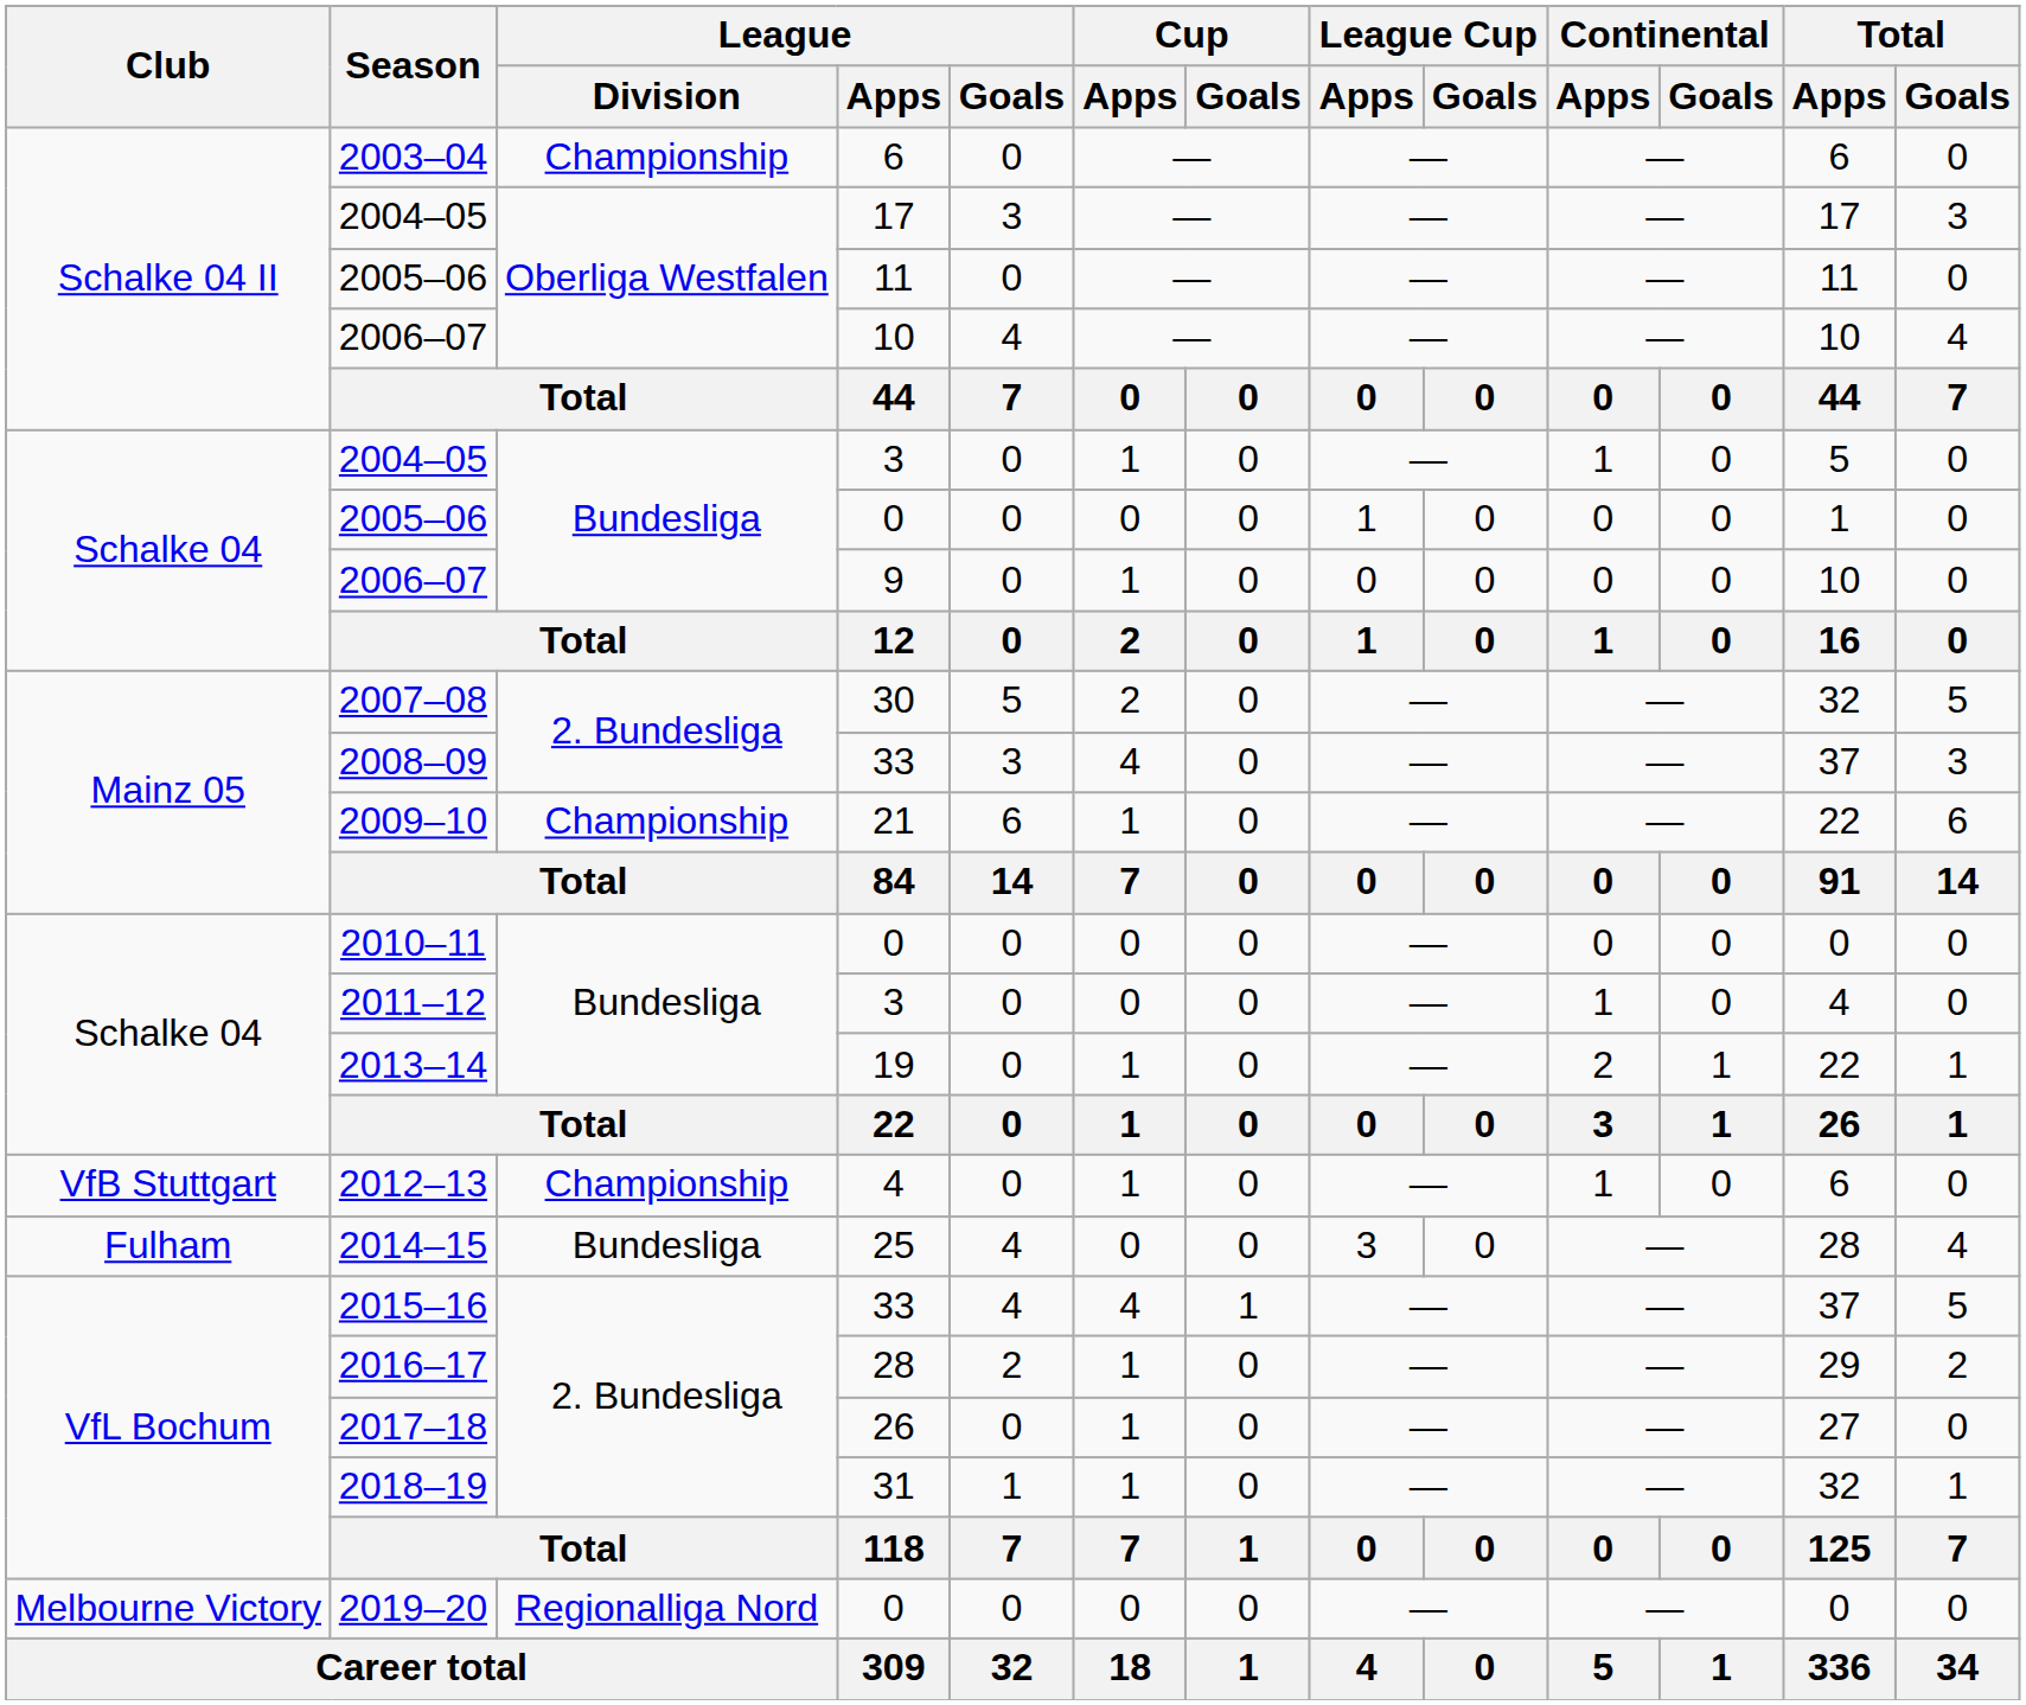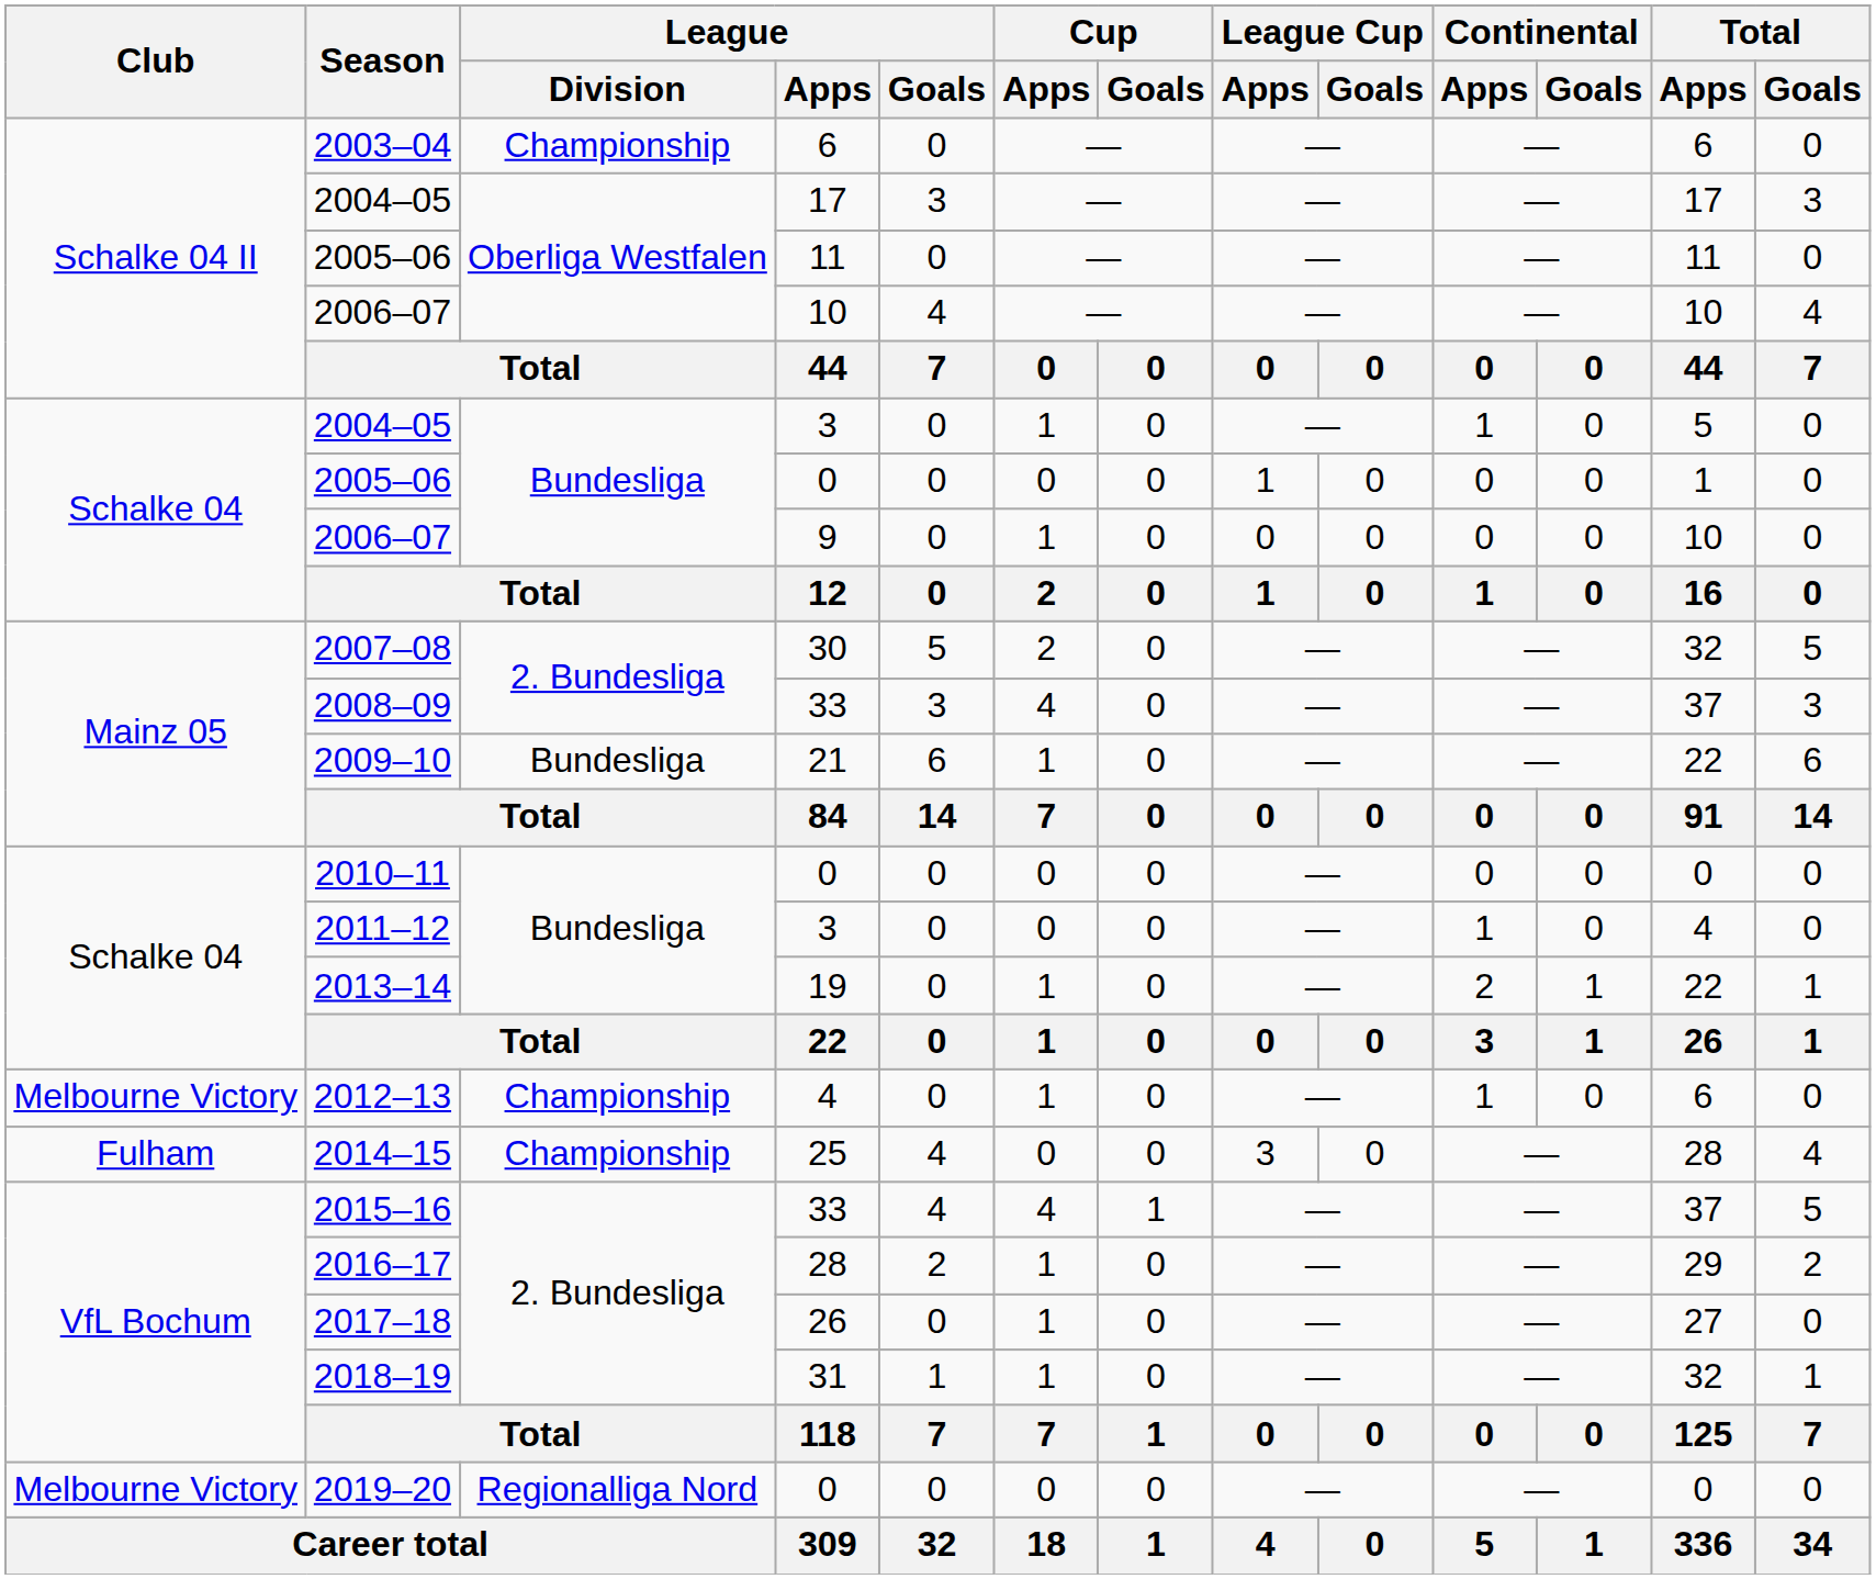 <table class="wikitable" style="text-align:center">
 <tr>
 <th rowspan=2>Club</th>
 <th rowspan=2>Season</th>
 <th colspan=3>League</th>
 <th colspan=2>Cup</th>
 <th colspan=2>League Cup</th>
 <th colspan=2>Continental</th>
 <th colspan=2>Total</th>
 </tr>
 <tr>
 <th>Division</th>
 <th>Apps</th>
 <th>Goals</th>
 <th>Apps</th>
 <th>Goals</th>
 <th>Apps</th>
 <th>Goals</th>
 <th>Apps</th>
 <th>Goals</th>
 <th>Apps</th>
 <th>Goals</th>
 </tr>
 <tr>
 <td rowspan="5"><a href='#'>Schalke 04 II</a></td>
 <td><a href='#'>2003–04</a></td>
 <td><a href='#'>Championship</a></td>
 <td>6</td>
 <td>0</td>
 <td colspan="2">—</td>
 <td colspan="2">—</td>
 <td colspan="2">—</td>
 <td>6</td>
 <td>0</td>
 </tr>
 <tr>
 <td>2004–05</td>
 <td rowspan="3"><a href='#'>Oberliga Westfalen</a></td>
 <td>17</td>
 <td>3</td>
 <td colspan="2">—</td>
 <td colspan="2">—</td>
 <td colspan="2">—</td>
 <td>17</td>
 <td>3</td>
 </tr>
 <tr>
 <td>2005–06</td>
 <td>11</td>
 <td>0</td>
 <td colspan="2">—</td>
 <td colspan="2">—</td>
 <td colspan="2">—</td>
 <td>11</td>
 <td>0</td>
 </tr>
 <tr>
 <td>2006–07</td>
 <td>10</td>
 <td>4</td>
 <td colspan="2">—</td>
 <td colspan="2">—</td>
 <td colspan="2">—</td>
 <td>10</td>
 <td>4</td>
 </tr>
 <tr>
 <th colspan="2">Total</th>
 <th>44</th>
 <th>7</th>
 <th>0</th>
 <th>0</th>
 <th>0</th>
 <th>0</th>
 <th>0</th>
 <th>0</th>
 <th>44</th>
 <th>7</th>
 </tr>
 <tr>
 <td rowspan="4"><a href='#'>Schalke 04</a></td>
 <td><a href='#'>2004–05</a></td>
 <td rowspan="3"><a href='#'>Bundesliga</a></td>
 <td>3</td>
 <td>0</td>
 <td>1</td>
 <td>0</td>
 <td colspan="2">—</td>
 <td>1</td>
 <td>0</td>
 <td>5</td>
 <td>0</td>
 </tr>
 <tr>
 <td><a href='#'>2005–06</a></td>
 <td>0</td>
 <td>0</td>
 <td>0</td>
 <td>0</td>
 <td>1</td>
 <td>0</td>
 <td>0</td>
 <td>0</td>
 <td>1</td>
 <td>0</td>
 </tr>
 <tr>
 <td><a href='#'>2006–07</a></td>
 <td>9</td>
 <td>0</td>
 <td>1</td>
 <td>0</td>
 <td>0</td>
 <td>0</td>
 <td>0</td>
 <td>0</td>
 <td>10</td>
 <td>0</td>
 </tr>
 <tr>
 <th colspan="2">Total</th>
 <th>12</th>
 <th>0</th>
 <th>2</th>
 <th>0</th>
 <th>1</th>
 <th>0</th>
 <th>1</th>
 <th>0</th>
 <th>16</th>
 <th>0</th>
 </tr>
 <tr>
 <td rowspan="4"><a href='#'>Mainz 05</a></td>
 <td><a href='#'>2007–08</a></td>
 <td rowspan="2"><a href='#'>2. Bundesliga</a></td>
 <td>30</td>
 <td>5</td>
 <td>2</td>
 <td>0</td>
 <td colspan="2">—</td>
 <td colspan="2">—</td>
 <td>32</td>
 <td>5</td>
 </tr>
 <tr>
 <td><a href='#'>2008–09</a></td>
 <td>33</td>
 <td>3</td>
 <td>4</td>
 <td>0</td>
 <td colspan="2">—</td>
 <td colspan="2">—</td>
 <td>37</td>
 <td>3</td>
 </tr>
 <tr>
 <td><a href='#'>2009–10</a></td>
-<td><a href='#'>Championship</a></td>
+<td>Bundesliga</td>
 <td>21</td>
 <td>6</td>
 <td>1</td>
 <td>0</td>
 <td colspan="2">—</td>
 <td colspan="2">—</td>
 <td>22</td>
 <td>6</td>
 </tr>
 <tr>
 <th colspan="2">Total</th>
 <th>84</th>
 <th>14</th>
 <th>7</th>
 <th>0</th>
 <th>0</th>
 <th>0</th>
 <th>0</th>
 <th>0</th>
 <th>91</th>
 <th>14</th>
 </tr>
 <tr>
 <td rowspan="4">Schalke 04</td>
 <td><a href='#'>2010–11</a></td>
 <td rowspan="3">Bundesliga</td>
 <td>0</td>
 <td>0</td>
 <td>0</td>
 <td>0</td>
 <td colspan="2">—</td>
 <td>0</td>
 <td>0</td>
 <td>0</td>
 <td>0</td>
 </tr>
 <tr>
 <td><a href='#'>2011–12</a></td>
 <td>3</td>
 <td>0</td>
 <td>0</td>
 <td>0</td>
 <td colspan="2">—</td>
 <td>1</td>
 <td>0</td>
 <td>4</td>
 <td>0</td>
 </tr>
 <tr>
 <td><a href='#'>2013–14</a></td>
 <td>19</td>
 <td>0</td>
 <td>1</td>
 <td>0</td>
 <td colspan="2">—</td>
 <td>2</td>
 <td>1</td>
 <td>22</td>
 <td>1</td>
 </tr>
 <tr>
 <th colspan="2">Total</th>
 <th>22</th>
 <th>0</th>
 <th>1</th>
 <th>0</th>
 <th>0</th>
 <th>0</th>
 <th>3</th>
 <th>1</th>
 <th>26</th>
 <th>1</th>
 </tr>
 <tr>
-<td><a href='#'>VfB Stuttgart</a></td>
+<td><a href='#'>Melbourne Victory</a></td>
 <td><a href='#'>2012–13</a></td>
 <td><a href='#'>Championship</a></td>
 <td>4</td>
 <td>0</td>
 <td>1</td>
 <td>0</td>
 <td colspan="2">—</td>
 <td>1</td>
 <td>0</td>
 <td>6</td>
 <td>0</td>
 </tr>
 <tr>
 <td><a href='#'>Fulham</a></td>
 <td><a href='#'>2014–15</a></td>
-<td>Bundesliga</td>
+<td><a href='#'>Championship</a></td>
 <td>25</td>
 <td>4</td>
 <td>0</td>
 <td>0</td>
 <td>3</td>
 <td>0</td>
 <td colspan="2">—</td>
 <td>28</td>
 <td>4</td>
 </tr>
 <tr>
 <td rowspan="5"><a href='#'>VfL Bochum</a></td>
 <td><a href='#'>2015–16</a></td>
 <td rowspan="4">2. Bundesliga</td>
 <td>33</td>
 <td>4</td>
 <td>4</td>
 <td>1</td>
 <td colspan="2">—</td>
 <td colspan="2">—</td>
 <td>37</td>
 <td>5</td>
 </tr>
 <tr>
 <td><a href='#'>2016–17</a></td>
 <td>28</td>
 <td>2</td>
 <td>1</td>
 <td>0</td>
 <td colspan="2">—</td>
 <td colspan="2">—</td>
 <td>29</td>
 <td>2</td>
 </tr>
 <tr>
 <td><a href='#'>2017–18</a></td>
 <td>26</td>
 <td>0</td>
 <td>1</td>
 <td>0</td>
 <td colspan="2">—</td>
 <td colspan="2">—</td>
 <td>27</td>
 <td>0</td>
 </tr>
 <tr>
 <td><a href='#'>2018–19</a></td>
 <td>31</td>
 <td>1</td>
 <td>1</td>
 <td>0</td>
 <td colspan="2">—</td>
 <td colspan="2">—</td>
 <td>32</td>
 <td>1</td>
 </tr>
 <tr>
 <th colspan="2">Total</th>
 <th>118</th>
 <th>7</th>
 <th>7</th>
 <th>1</th>
 <th>0</th>
 <th>0</th>
 <th>0</th>
 <th>0</th>
 <th>125</th>
 <th>7</th>
 </tr>
 <tr>
 <td><a href='#'>Melbourne Victory</a></td>
 <td><a href='#'>2019–20</a></td>
 <td><a href='#'>Regionalliga Nord</a></td>
 <td>0</td>
 <td>0</td>
 <td>0</td>
 <td>0</td>
 <td colspan="2">—</td>
 <td colspan="2">—</td>
 <td>0</td>
 <td>0</td>
 </tr>
 <tr>
 <th colspan="3">Career total</th>
 <th>309</th>
 <th>32</th>
 <th>18</th>
 <th>1</th>
 <th>4</th>
 <th>0</th>
 <th>5</th>
 <th>1</th>
 <th>336</th>
 <th>34</th>
 </tr>
 </table>
